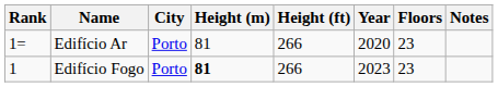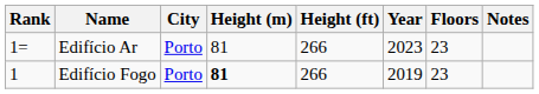 <table class="wikitable">
 <tr>
 <th>Rank</th>
 <th>Name</th>
 <th>City</th>
 <th>Height (m)</th>
 <th>Height (ft)</th>
 <th>Year</th>
 <th>Floors</th>
 <th>Notes</th>
 </tr>
 <tr>
 <td>1=</td>
 <td>Edifício Ar</td>
 <td><a href='#'>Porto</a></td>
 <td>81</td>
 <td>266</td>
-<td>2020</td>
+<td>2023</td>
 <td>23</td>
 <td></td>
 </tr>
 <tr>
 <td>1</td>
 <td>Edifício Fogo</td>
 <td><a href='#'>Porto</a></td>
 <td><strong>81</strong></td>
 <td>266</td>
-<td>2023</td>
+<td>2019</td>
 <td>23</td>
 <td></td>
 </tr>
 </table>
